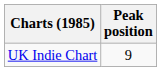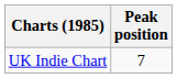 <table class="wikitable sortable">
 <tr>
 <th>Charts (1985)</th>
 <th>Peak<br>position</th>
 </tr>
 <tr>
 <td><a href='#'>UK Indie Chart</a></td>
-<td style="text-align:center;">9</td>
+<td style="text-align:center;">7</td>
 </tr>
 </table>
